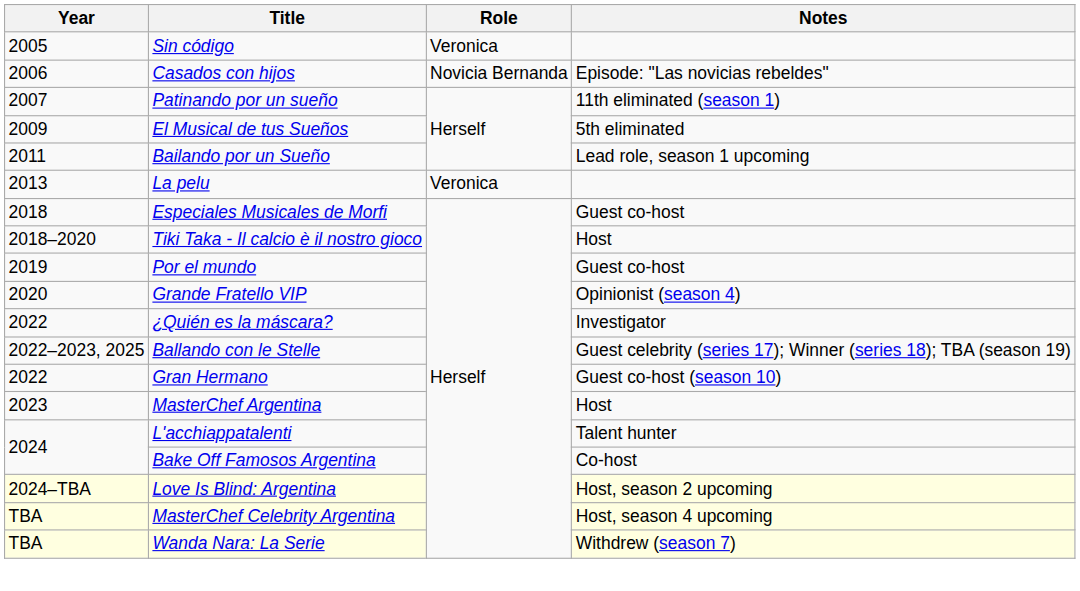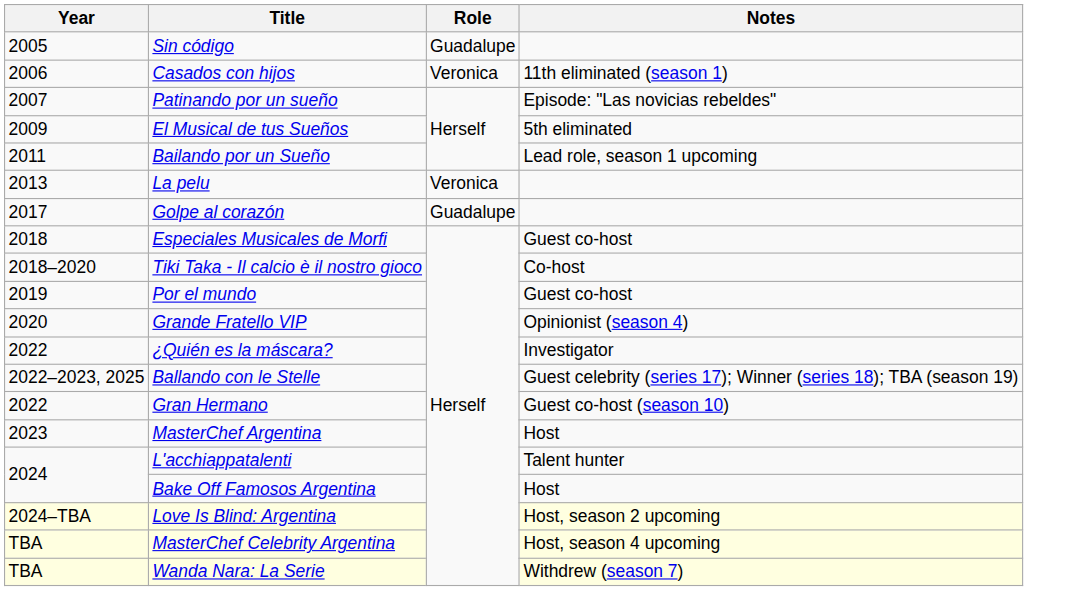 <table class="wikitable">
 <tr>
 <th>Year</th>
 <th>Title</th>
 <th>Role</th>
 <th>Notes</th>
 </tr>
 <tr>
 <td>2005</td>
 <td>  <em><a href='#'>Sin código</a></em></td>
-<td>Veronica</td>
+<td>Guadalupe</td>
 <td></td>
 </tr>
 <tr>
 <td>2006</td>
 <td> <em><a href='#'>Casados con hijos</a></em></td>
-<td>Novicia Bernanda</td>
-<td>Episode: "Las novicias rebeldes"</td>
+<td>Veronica</td>
+<td>11th eliminated (<a href='#'>season 1</a>)</td>
 </tr>
 <tr>
 <td>2007</td>
 <td> <em><a href='#'>Patinando por un sueño</a></em></td>
 <td rowspan="3">Herself</td>
-<td>11th eliminated (<a href='#'>season 1</a>)</td>
+<td>Episode: "Las novicias rebeldes"</td>
 </tr>
 <tr>
 <td>2009</td>
 <td> <em><a href='#'>El Musical de tus Sueños</a></em></td>
 <td>5th eliminated</td>
 </tr>
 <tr>
 <td>2011</td>
 <td>  <em><a href='#'>Bailando por un Sueño</a></em></td>
 <td>Lead role, season 1 upcoming</td>
 </tr>
 <tr>
 <td>2013</td>
 <td> <em><a href='#'>La pelu</a></em></td>
 <td>Veronica</td>
 <td></td>
 </tr>
 <tr>
+<td>2017</td>
+<td> <em><a href='#'>Golpe al corazón</a></em></td>
+<td>Guadalupe</td>
+<td></td>
+</tr>
+<tr>
 <td>2018</td>
 <td> <em><a href='#'>Especiales Musicales de Morfi</a></em></td>
 <td rowspan="55">Herself</td>
 <td>Guest co-host</td>
 </tr>
 <tr>
 <td>2018–2020</td>
 <td> <em><a href='#'>Tiki Taka - Il calcio è il nostro gioco</a></em></td>
-<td>Host</td>
+<td>Co-host</td>
 </tr>
 <tr>
 <td>2019</td>
 <td> <em><a href='#'>Por el mundo</a></em></td>
 <td>Guest co-host</td>
 </tr>
 <tr>
 <td>2020</td>
 <td> <em><a href='#'>Grande Fratello VIP</a></em></td>
 <td>Opinionist (<a href='#'>season 4</a>)</td>
 </tr>
 <tr>
 <td>2022</td>
 <td> <em><a href='#'>¿Quién es la máscara?</a></em></td>
 <td>Investigator</td>
 </tr>
 <tr>
 <td>2022–2023, 2025</td>
 <td> <em><a href='#'>Ballando con le Stelle</a></em></td>
 <td>Guest celebrity (<a href='#'>series 17</a>); Winner (<a href='#'>series 18</a>); TBA (season 19)</td>
 </tr>
 <tr>
 <td>2022</td>
 <td> <em><a href='#'>Gran Hermano</a></em></td>
 <td>Guest co-host (<a href='#'>season 10</a>)</td>
 </tr>
 <tr>
 <td>2023</td>
 <td> <em><a href='#'>MasterChef Argentina</a></em></td>
 <td>Host</td>
 </tr>
 <tr>
 <td rowspan="2">2024</td>
 <td> <em><a href='#'>L'acchiappatalenti</a></em></td>
 <td>Talent hunter</td>
 </tr>
 <tr>
 <td> <em><a href='#'>Bake Off Famosos Argentina</a></em></td>
-<td>Co-host</td>
+<td>Host</td>
 </tr>
 <tr bgcolor=lightyellow>
 <td>2024–TBA</td>
 <td> <em><a href='#'>Love Is Blind: Argentina</a></em></td>
 <td>Host, season 2 upcoming</td>
 </tr>
 <tr bgcolor=lightyellow>
 <td>TBA</td>
 <td> <em><a href='#'>MasterChef Celebrity Argentina</a></em></td>
 <td>Host, season 4 upcoming</td>
 </tr>
 <tr bgcolor=lightyellow>
 <td>TBA</td>
 <td> <em><a href='#'>Wanda Nara: La Serie</a></em></td>
 <td>Withdrew (<a href='#'>season 7</a>)</td>
 </tr>
 </table>
